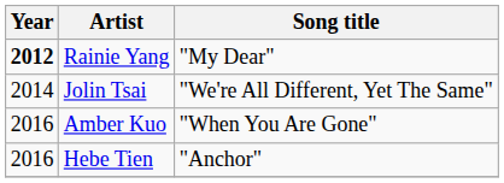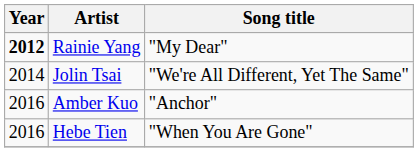 <table class="wikitable sortable">
 <tr>
 <th>Year</th>
 <th>Artist</th>
 <th>Song title</th>
 </tr>
 <tr>
 <td><strong>2012</strong></td>
 <td><a href='#'>Rainie Yang</a></td>
 <td>"My Dear"</td>
 </tr>
 <tr>
 <td>2014</td>
 <td><a href='#'>Jolin Tsai</a></td>
 <td>"We're All Different, Yet The Same"</td>
 </tr>
 <tr>
 <td>2016</td>
 <td><a href='#'>Amber Kuo</a></td>
-<td>"When You Are Gone"</td>
+<td>"Anchor"</td>
 </tr>
 <tr>
 <td>2016</td>
 <td><a href='#'>Hebe Tien</a></td>
-<td>"Anchor"</td>
+<td>"When You Are Gone"</td>
 </tr>
 <tr>
 </tr>
 </table>
